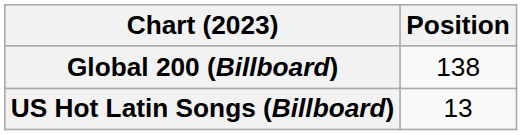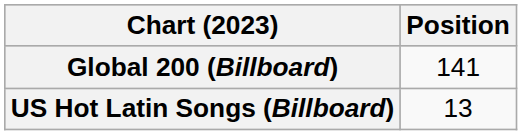 <table class="wikitable sortable plainrowheaders" style="text-align:center">
 <tr>
 <th scope="col">Chart (2023)</th>
 <th scope="col">Position</th>
 </tr>
 <tr>
 <th scope="row">Global 200 (<em>Billboard</em>)</th>
-<td>138</td>
+<td>141</td>
 </tr>
 <tr>
 <th scope="row">US Hot Latin Songs (<em>Billboard</em>)</th>
 <td>13</td>
 </tr>
 </table>
